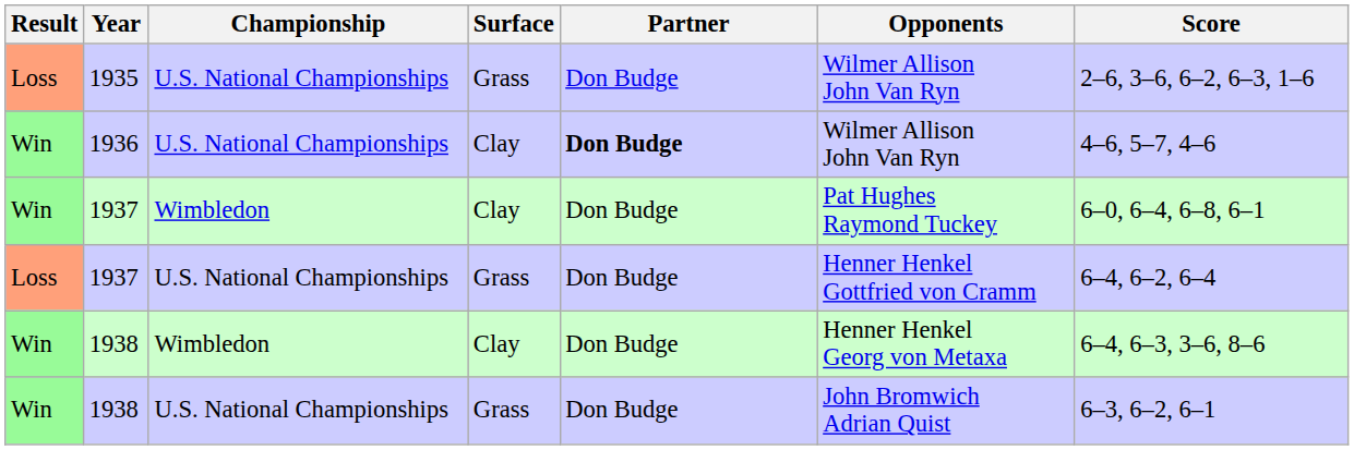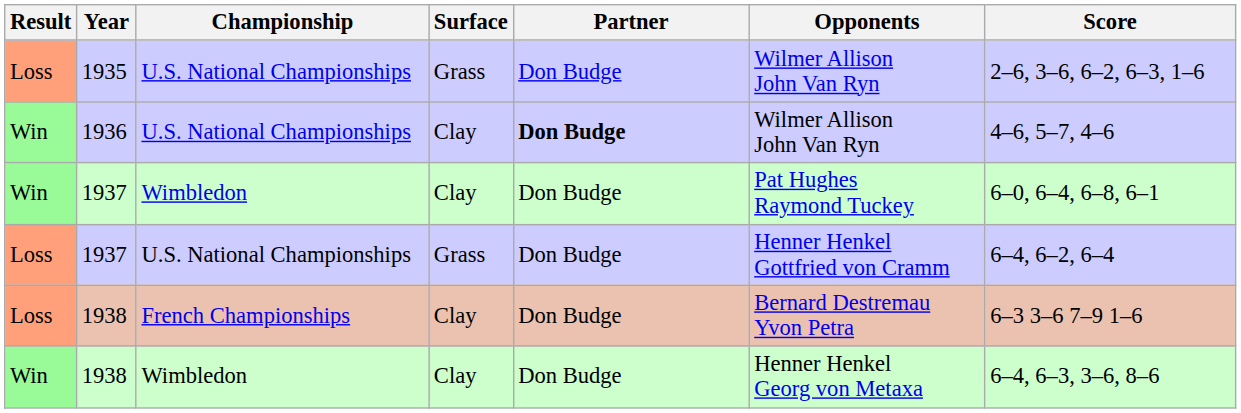 <table class='sortable wikitable'>
 <tr>
 <th style="width:40px">Result</th>
 <th style="width:35px">Year</th>
 <th style="width:200px">Championship</th>
 <th style="width:50px">Surface</th>
 <th style="width:160px">Partner</th>
 <th style="width:160px">Opponents</th>
 <th style="width:170px" class="unsortable">Score</th>
 </tr>
 <tr style="background:#ccccff">
 <td style="background:#FFA07A">Loss</td>
 <td>1935</td>
 <td><a href='#'>U.S. National Championships</a></td>
 <td>Grass</td>
 <td> <a href='#'>Don Budge</a></td>
 <td> <a href='#'>Wilmer Allison</a> <br>  <a href='#'>John Van Ryn</a></td>
 <td>2–6, 3–6, 6–2, 6–3, 1–6</td>
 </tr>
 <tr style="background:#ccccff">
 <td style="background:#98FB98">Win</td>
 <td>1936</td>
 <td><a href='#'>U.S. National Championships</a></td>
 <td>Clay</td>
 <td><strong> Don Budge</strong></td>
 <td> Wilmer Allison <br>  John Van Ryn</td>
 <td>4–6, 5–7, 4–6</td>
 </tr>
 <tr style="background:#ccffcc">
 <td style="background:#98FB98">Win</td>
 <td>1937</td>
 <td><a href='#'>Wimbledon</a></td>
 <td>Clay</td>
 <td> Don Budge</td>
 <td> <a href='#'>Pat Hughes</a> <br>  <a href='#'>Raymond Tuckey</a></td>
 <td>6–0, 6–4, 6–8, 6–1</td>
 </tr>
 <tr style="background:#ccccff">
 <td style="background:#FFA07A">Loss</td>
 <td>1937</td>
 <td>U.S. National Championships</td>
 <td>Grass</td>
 <td> Don Budge</td>
 <td> <a href='#'>Henner Henkel</a> <br>  <a href='#'>Gottfried von Cramm</a></td>
 <td>6–4, 6–2, 6–4</td>
 </tr>
+<tr style="background:#ebc2af">
+<td style="background:#FFA07A">Loss</td>
+<td>1938</td>
+<td><a href='#'>French Championships</a></td>
+<td>Clay</td>
+<td> Don Budge</td>
+<td> <a href='#'>Bernard Destremau</a> <br>  <a href='#'>Yvon Petra</a></td>
+<td>6–3 3–6 7–9 1–6</td>
+</tr>
 <tr style="background:#ccffcc">
 <td style="background:#98FB98">Win</td>
 <td>1938</td>
 <td>Wimbledon</td>
 <td>Clay</td>
 <td> Don Budge</td>
 <td> Henner Henkel <br>  <a href='#'>Georg von Metaxa</a></td>
 <td>6–4, 6–3, 3–6, 8–6</td>
 </tr>
-<tr style="background:#ccccff">
-<td style="background:#98FB98">Win</td>
-<td>1938</td>
-<td>U.S. National Championships</td>
-<td>Grass</td>
-<td> Don Budge</td>
-<td> <a href='#'>John Bromwich</a> <br>  <a href='#'>Adrian Quist</a></td>
-<td>6–3, 6–2, 6–1</td>
-</tr>
 </table>
